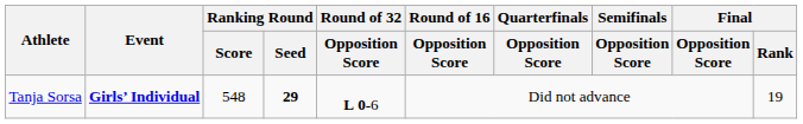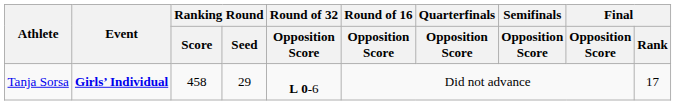 <table class="wikitable" border="1" style="font-size:90%">
 <tr>
 <th rowspan=2>Athlete</th>
 <th rowspan=2>Event</th>
 <th colspan=2>Ranking Round</th>
 <th>Round of 32</th>
 <th>Round of 16</th>
 <th>Quarterfinals</th>
 <th>Semifinals</th>
 <th colspan=2>Final</th>
 </tr>
 <tr>
 <th>Score</th>
 <th>Seed</th>
 <th>Opposition<br>Score</th>
 <th>Opposition<br>Score</th>
 <th>Opposition<br>Score</th>
 <th>Opposition<br>Score</th>
 <th>Opposition<br>Score</th>
 <th>Rank</th>
 </tr>
 <tr>
 <td><a href='#'>Tanja Sorsa</a></td>
 <td><strong><a href='#'>Girls’ Individual</a></strong></td>
-<td align=center>548</td>
-<td align=center><strong>29</strong></td>
+<td align=center>458</td>
+<td align=center>29</td>
 <td align=center> <br> <strong>L</strong> <strong>0</strong>-6</td>
 <td colspan=4 align=center>Did not advance</td>
-<td align=center>19</td>
+<td align=center>17</td>
 </tr>
 </table>
